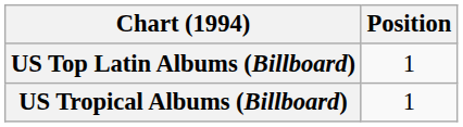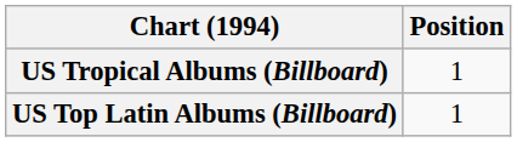 <table class="wikitable sortable plainrowheaders">
 <tr>
 <th scope="col">Chart (1994)</th>
 <th scope="col">Position</th>
 </tr>
 <tr>
+<th scope="row">US Tropical Albums (<em>Billboard</em>)</th>
+<td align="center">1</td>
+</tr>
+<tr>
 <th scope="row">US Top Latin Albums (<em>Billboard</em>)</th>
 <td align="center">1</td>
 </tr>
-<tr>
-<th scope="row">US Tropical Albums (<em>Billboard</em>)</th>
-<td align="center">1</td>
-</tr>
 </table>
